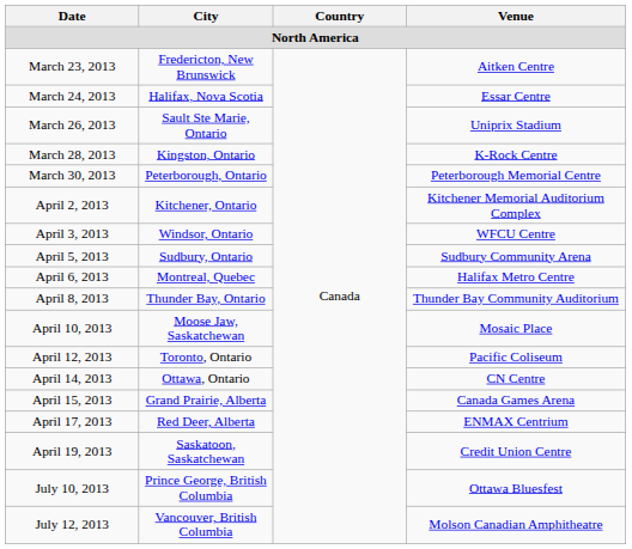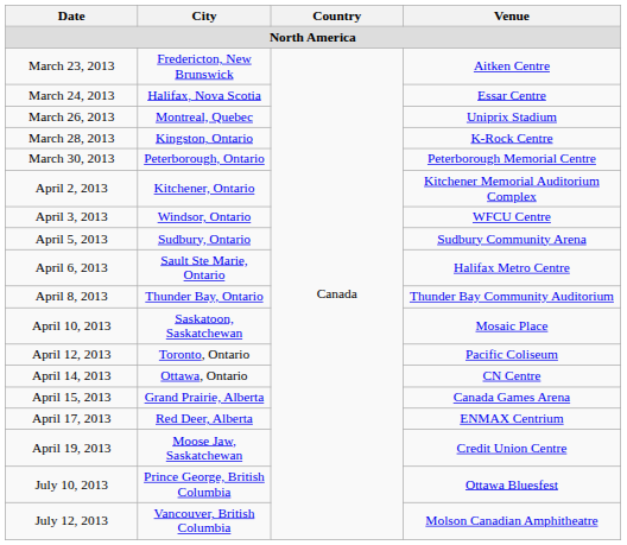 <table class="wikitable" style="text-align:center;">
 <tr>
 <th width="150">Date</th>
 <th width="150">City</th>
 <th width="150">Country</th>
 <th width="250">Venue</th>
 </tr>
 <tr style="background:#ddd;">
 <td colspan="4"><strong>North America</strong></td>
 </tr>
 <tr>
 <td>March 23, 2013</td>
 <td><a href='#'>Fredericton, New Brunswick</a></td>
 <td rowspan="18">Canada</td>
 <td><a href='#'>Aitken Centre</a></td>
 </tr>
 <tr>
 <td>March 24, 2013</td>
 <td><a href='#'>Halifax, Nova Scotia</a></td>
 <td><a href='#'>Essar Centre</a></td>
 </tr>
 <tr>
 <td>March 26, 2013</td>
-<td><a href='#'>Sault Ste Marie, Ontario</a></td>
+<td><a href='#'>Montreal, Quebec</a></td>
 <td><a href='#'>Uniprix Stadium</a></td>
 </tr>
 <tr>
 <td>March 28, 2013</td>
 <td><a href='#'>Kingston, Ontario</a></td>
 <td><a href='#'>K-Rock Centre</a></td>
 </tr>
 <tr>
 <td>March 30, 2013</td>
 <td><a href='#'>Peterborough, Ontario</a></td>
 <td><a href='#'>Peterborough Memorial Centre</a></td>
 </tr>
 <tr>
 <td>April 2, 2013</td>
 <td><a href='#'>Kitchener, Ontario</a></td>
 <td><a href='#'>Kitchener Memorial Auditorium Complex</a></td>
 </tr>
 <tr>
 <td>April 3, 2013</td>
 <td><a href='#'>Windsor, Ontario</a></td>
 <td><a href='#'>WFCU Centre</a></td>
 </tr>
 <tr>
 <td>April 5, 2013</td>
 <td><a href='#'>Sudbury, Ontario</a></td>
 <td><a href='#'>Sudbury Community Arena</a></td>
 </tr>
 <tr>
 <td>April 6, 2013</td>
-<td><a href='#'>Montreal, Quebec</a></td>
+<td><a href='#'>Sault Ste Marie, Ontario</a></td>
 <td><a href='#'>Halifax Metro Centre</a></td>
 </tr>
 <tr>
 <td>April 8, 2013</td>
 <td><a href='#'>Thunder Bay, Ontario</a></td>
 <td><a href='#'>Thunder Bay Community Auditorium</a></td>
 </tr>
 <tr>
 <td>April 10, 2013</td>
-<td><a href='#'>Moose Jaw, Saskatchewan</a></td>
+<td><a href='#'>Saskatoon, Saskatchewan</a></td>
 <td><a href='#'>Mosaic Place</a></td>
 </tr>
 <tr>
 <td>April 12, 2013</td>
 <td><a href='#'>Toronto</a>, Ontario</td>
 <td><a href='#'>Pacific Coliseum</a></td>
 </tr>
 <tr>
 <td>April 14, 2013</td>
 <td><a href='#'>Ottawa</a>, Ontario</td>
 <td><a href='#'>CN Centre</a></td>
 </tr>
 <tr>
 <td>April 15, 2013</td>
 <td><a href='#'>Grand Prairie, Alberta</a></td>
 <td><a href='#'>Canada Games Arena</a></td>
 </tr>
 <tr>
 <td>April 17, 2013</td>
 <td><a href='#'>Red Deer, Alberta</a></td>
 <td><a href='#'>ENMAX Centrium</a></td>
 </tr>
 <tr>
 <td>April 19, 2013</td>
-<td><a href='#'>Saskatoon, Saskatchewan</a></td>
+<td><a href='#'>Moose Jaw, Saskatchewan</a></td>
 <td><a href='#'>Credit Union Centre</a></td>
 </tr>
 <tr>
 <td>July 10, 2013</td>
 <td><a href='#'>Prince George, British Columbia</a></td>
 <td><a href='#'>Ottawa Bluesfest</a></td>
 </tr>
 <tr>
 <td>July 12, 2013</td>
 <td><a href='#'>Vancouver, British Columbia</a></td>
 <td><a href='#'>Molson Canadian Amphitheatre</a></td>
 </tr>
 </table>
